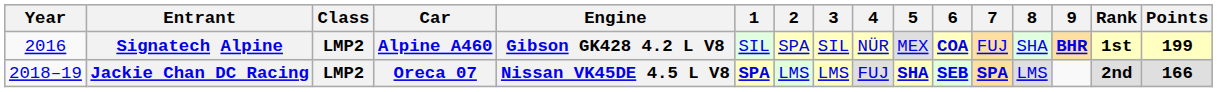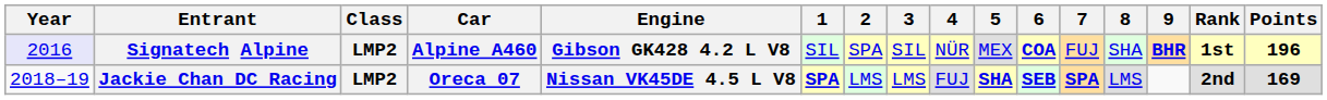 <table class="wikitable" style="text-align:center; font-size:85%">
 <tr>
 <th>Year</th>
 <th>Entrant</th>
 <th>Class</th>
 <th>Car</th>
 <th>Engine</th>
 <th>1</th>
 <th>2</th>
 <th>3</th>
 <th>4</th>
 <th>5</th>
 <th>6</th>
 <th>7</th>
 <th>8</th>
 <th>9</th>
 <th>Rank</th>
 <th>Points</th>
 </tr>
 <tr>
-<td><a href='#'>2016</a></td>
+<td style="background: lavender;"><a href='#'>2016</a></td>
 <th nowrap><a href='#'>Signatech</a> <a href='#'>Alpine</a></th>
 <th>LMP2</th>
 <th nowrap><a href='#'>Alpine A460</a></th>
 <th nowrap><a href='#'>Gibson</a> GK428 4.2 L V8</th>
 <td style="background:#DFFFDF;"><a href='#'>SIL</a><br></td>
 <td style="background:#FFFFBF;"><a href='#'>SPA</a><br></td>
 <td style="background:#FFFFBF;"><a href='#'>SIL</a><br></td>
 <td style="background:#FFFFBF;"><a href='#'>NÜR</a><br></td>
 <td style="background:#DFDFDF;"><a href='#'>MEX</a><br></td>
 <td style="background:#FFFFBF;"><strong><a href='#'>COA</a></strong><br></td>
 <td style="background:#FFDF9F;"><a href='#'>FUJ</a><br></td>
 <td style="background:#DFFFDF;"><a href='#'>SHA</a><br></td>
 <td style="background:#FFDF9F;"><strong><a href='#'>BHR</a></strong><br></td>
 <th style="background:#FFFFBF;">1st</th>
-<th style="background:#FFFFBF;">199</th>
+<th style="background:#FFFFBF;">196</th>
 </tr>
 <tr>
 <td nowrap><a href='#'>2018–19</a></td>
 <th nowrap><a href='#'>Jackie Chan DC Racing</a></th>
 <th>LMP2</th>
 <th nowrap><a href='#'>Oreca 07</a></th>
 <th nowrap><a href='#'>Nissan VK45DE</a> 4.5 L V8</th>
 <td style="background:#FFFFBF;"><strong><a href='#'>SPA</a><br></strong></td>
 <td style="background:#DFFFDF;"><a href='#'>LMS</a><br></td>
 <td style="background:#FFFFBF;"><a href='#'>LMS</a><br></td>
 <td style="background:#DFDFDF;"><a href='#'>FUJ</a><br></td>
 <td style="background:#FFFFBF;"><strong><a href='#'>SHA</a></strong><br></td>
 <td style="background:#DFFFDF;"><strong><a href='#'>SEB</a></strong><br></td>
 <td style="background:#FFDF9F;"><strong><a href='#'>SPA</a></strong><br></td>
 <td style="background:#DFDFDF;"><a href='#'>LMS</a><br></td>
 <td></td>
 <th style="background:#DFDFDF;">2nd</th>
-<th style="background:#DFDFDF;">166</th>
+<th style="background:#DFDFDF;">169</th>
 </tr>
 </table>
